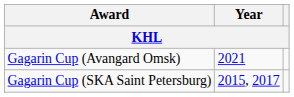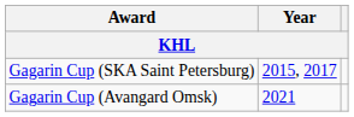 <table class="wikitable">
 <tr>
 <th>Award</th>
 <th>Year</th>
 <th></th>
 </tr>
 <tr>
 <th colspan="3"><a href='#'>KHL</a></th>
 </tr>
 <tr>
+<td><a href='#'>Gagarin Cup</a> (SKA Saint Petersburg)</td>
+<td><a href='#'>2015</a>, <a href='#'>2017</a></td>
+<td></td>
+</tr>
+<tr>
 <td><a href='#'>Gagarin Cup</a> (Avangard Omsk)</td>
 <td><a href='#'>2021</a></td>
 <td></td>
 </tr>
-<tr>
-<td><a href='#'>Gagarin Cup</a> (SKA Saint Petersburg)</td>
-<td><a href='#'>2015</a>, <a href='#'>2017</a></td>
-<td></td>
-</tr>
 </table>
